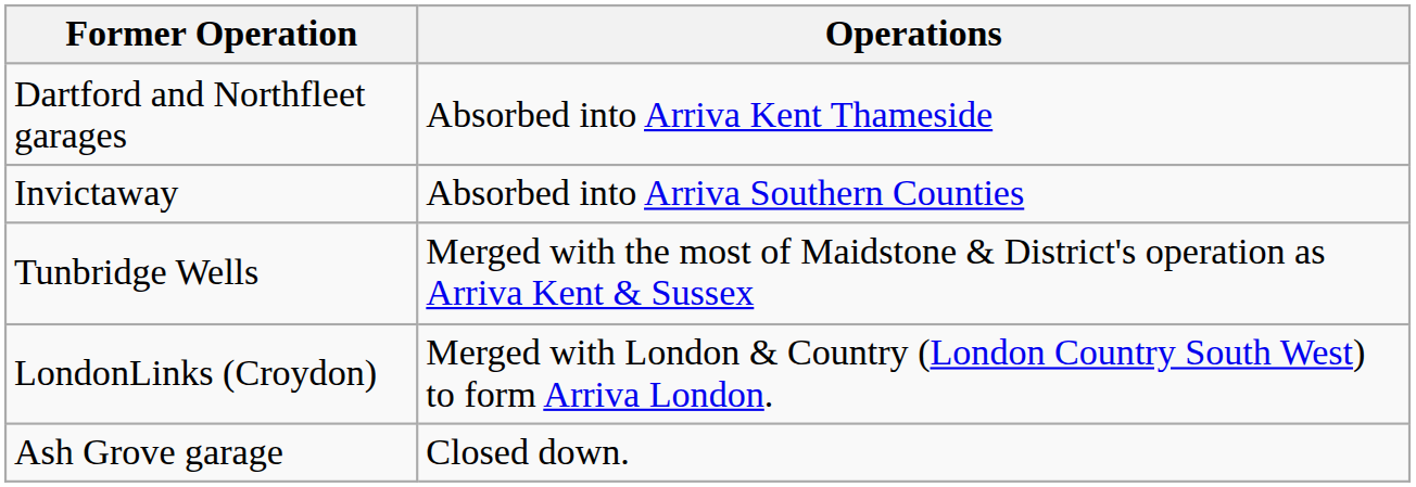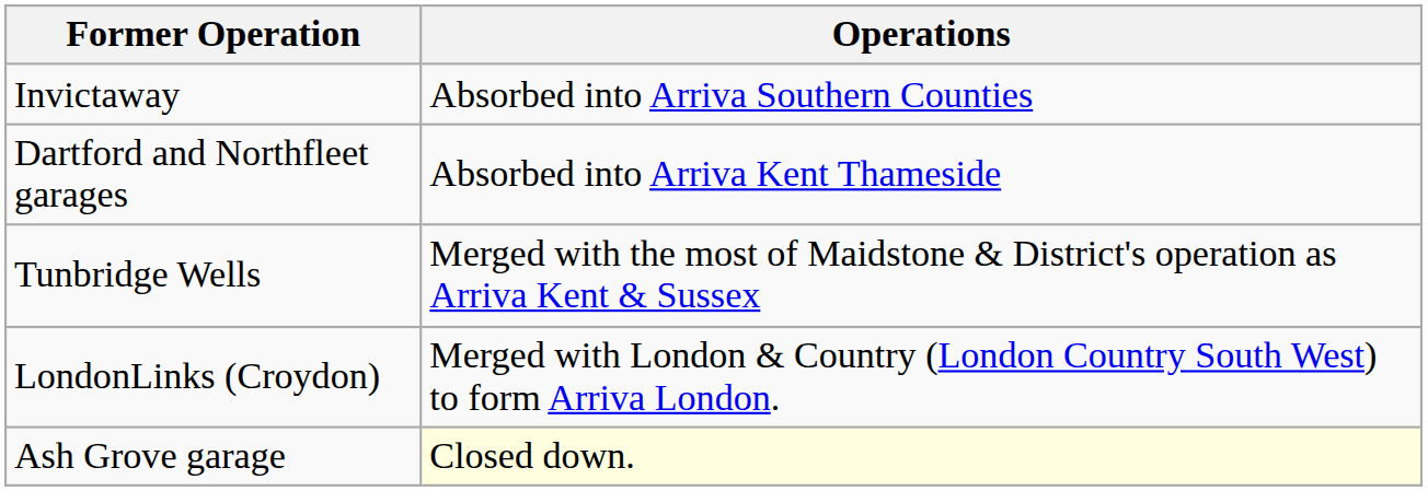 <table class="wikitable">
 <tr>
 <th>Former Operation</th>
 <th>Operations</th>
 </tr>
 <tr>
+<td>Invictaway</td>
+<td>Absorbed into <a href='#'>Arriva Southern Counties</a></td>
+</tr>
+<tr>
 <td>Dartford and Northfleet garages</td>
 <td>Absorbed into <a href='#'>Arriva Kent Thameside</a></td>
-</tr>
-<tr>
-<td>Invictaway</td>
-<td>Absorbed into <a href='#'>Arriva Southern Counties</a></td>
 </tr>
 <tr>
 <td>Tunbridge Wells</td>
 <td>Merged with the most of Maidstone & District's operation as <a href='#'>Arriva Kent & Sussex</a></td>
 </tr>
 <tr>
 <td>LondonLinks (Croydon)</td>
 <td>Merged with London & Country (<a href='#'>London Country South West</a>) to form <a href='#'>Arriva London</a>.</td>
 </tr>
 <tr>
 <td>Ash Grove garage</td>
-<td>Closed down.</td>
+<td style="background: lightyellow;">Closed down.</td>
 </tr>
 </table>
